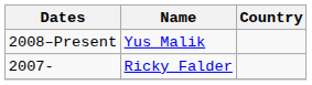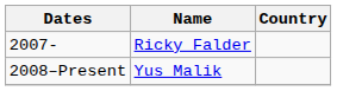 <table class="wikitable">
 <tr>
 <th>Dates</th>
 <th>Name</th>
 <th>Country</th>
 </tr>
 <tr>
+<td>2007-</td>
+<td><a href='#'>Ricky Falder</a></td>
+<td></td>
+</tr>
+<tr>
 <td>2008–Present</td>
 <td><a href='#'>Yus Malik</a></td>
 <td></td>
 </tr>
 <tr>
-<td>2007-</td>
-<td><a href='#'>Ricky Falder</a></td>
-<td></td>
-</tr>
-<tr>
 </tr>
 </table>
